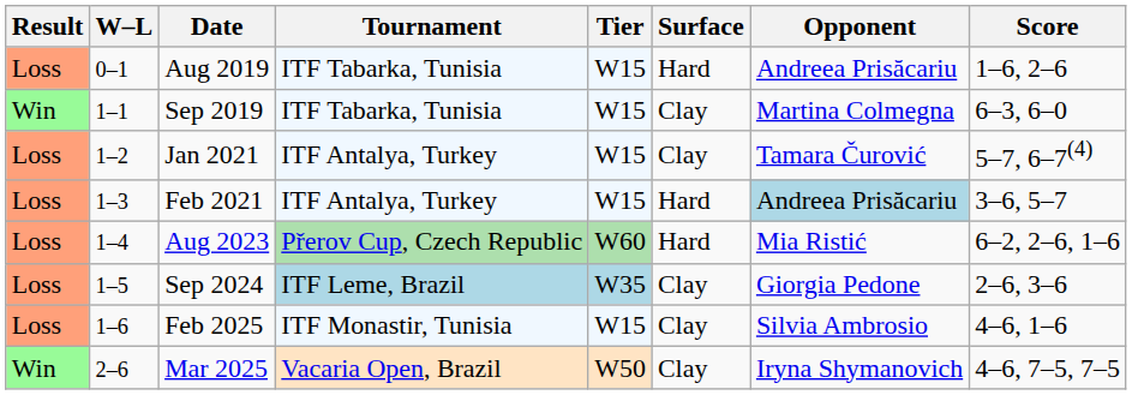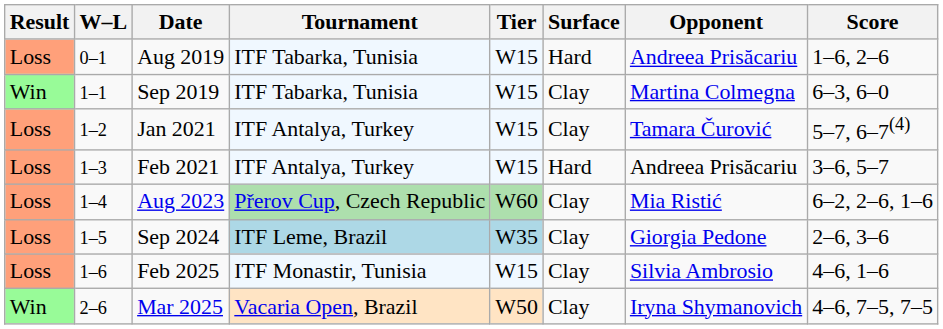 <table class="sortable wikitable">
 <tr>
 <th>Result</th>
 <th class="unsortable">W–L</th>
 <th>Date</th>
 <th>Tournament</th>
 <th>Tier</th>
 <th>Surface</th>
 <th>Opponent</th>
 <th class="unsortable">Score</th>
 </tr>
 <tr>
 <td style="background:#ffa07a;">Loss</td>
 <td><small>0–1</small></td>
 <td>Aug 2019</td>
 <td style="background:#f0f8ff;">ITF Tabarka, Tunisia</td>
 <td style="background:#f0f8ff;">W15</td>
 <td>Hard</td>
 <td> <a href='#'>Andreea Prisăcariu</a></td>
 <td>1–6, 2–6</td>
 </tr>
 <tr>
 <td style="background:#98FB98;">Win</td>
 <td><small>1–1</small></td>
 <td>Sep 2019</td>
 <td style="background:#f0f8ff;">ITF Tabarka, Tunisia</td>
 <td style="background:#f0f8ff;">W15</td>
 <td>Clay</td>
 <td> <a href='#'>Martina Colmegna</a></td>
 <td>6–3, 6–0</td>
 </tr>
 <tr>
 <td style="background:#ffa07a;">Loss</td>
 <td><small>1–2</small></td>
 <td>Jan 2021</td>
 <td style="background:#f0f8ff;">ITF Antalya, Turkey</td>
 <td style="background:#f0f8ff;">W15</td>
 <td>Clay</td>
 <td> <a href='#'>Tamara Čurović</a></td>
 <td>5–7, 6–7<sup>(4)</sup></td>
 </tr>
 <tr>
 <td style="background:#ffa07a;">Loss</td>
 <td><small>1–3</small></td>
 <td>Feb 2021</td>
 <td style="background:#f0f8ff;">ITF Antalya, Turkey</td>
 <td style="background:#f0f8ff;">W15</td>
 <td>Hard</td>
-<td style="background: lightblue;"> Andreea Prisăcariu</td>
+<td> Andreea Prisăcariu</td>
 <td>3–6, 5–7</td>
 </tr>
 <tr>
 <td style="background:#ffa07a;">Loss</td>
 <td><small>1–4</small></td>
 <td><a href='#'>Aug 2023</a></td>
 <td style="background:#addfad"><a href='#'>Přerov Cup</a>, Czech Republic</td>
 <td style="background:#addfad">W60</td>
-<td>Hard</td>
+<td>Clay</td>
 <td> <a href='#'>Mia Ristić</a></td>
 <td>6–2, 2–6, 1–6</td>
 </tr>
 <tr>
 <td style="background:#ffa07a;">Loss</td>
 <td><small>1–5</small></td>
 <td>Sep 2024</td>
 <td style="background:lightblue;">ITF Leme, Brazil</td>
 <td style="background:lightblue;">W35</td>
 <td>Clay</td>
 <td> <a href='#'>Giorgia Pedone</a></td>
 <td>2–6, 3–6</td>
 </tr>
 <tr>
 <td style="background:#ffa07a;">Loss</td>
 <td><small>1–6</small></td>
 <td>Feb 2025</td>
 <td style="background:#f0f8ff;">ITF Monastir, Tunisia</td>
 <td style="background:#f0f8ff;">W15</td>
 <td>Clay</td>
 <td> <a href='#'>Silvia Ambrosio</a></td>
 <td>4–6, 1–6</td>
 </tr>
 <tr>
 <td style="background:#98FB98;">Win</td>
 <td><small>2–6</small></td>
 <td><a href='#'>Mar 2025</a></td>
 <td style="background:#ffe4c4;"><a href='#'>Vacaria Open</a>, Brazil</td>
 <td style="background:#ffe4c4;">W50</td>
 <td>Clay</td>
 <td> <a href='#'>Iryna Shymanovich</a></td>
 <td>4–6, 7–5, 7–5</td>
 </tr>
 </table>
